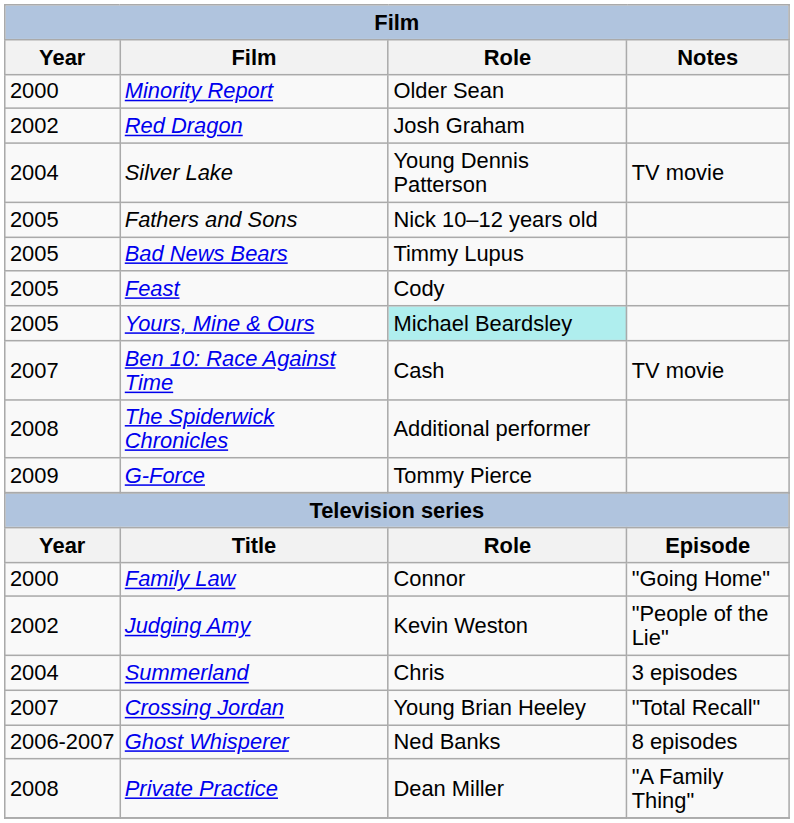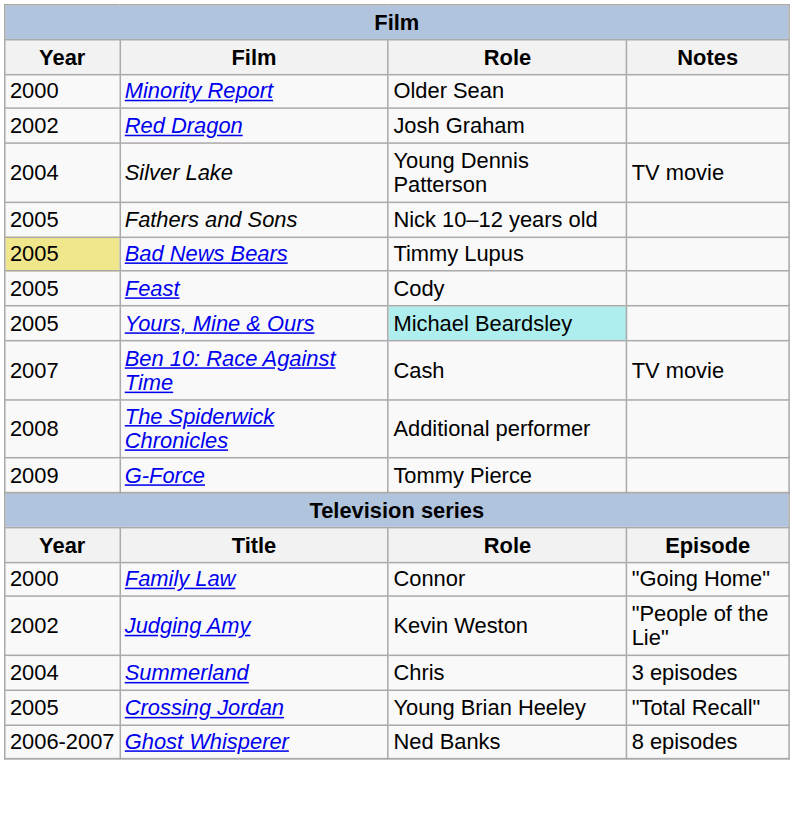 <table class="wikitable" style="font-size: 90%;">
 <tr>
 <th colspan="4" style="background: LightSteelBlue;">Film</th>
 </tr>
 <tr>
 <th align="center">Year</th>
 <th width="170">Film</th>
 <th width="150">Role</th>
 <th width="100">Notes</th>
 </tr>
 <tr>
 <td>2000</td>
 <td><em><a href='#'>Minority Report</a></em></td>
 <td>Older Sean</td>
 <td></td>
 </tr>
 <tr>
 <td>2002</td>
 <td><em><a href='#'>Red Dragon</a></em></td>
 <td>Josh Graham</td>
 <td></td>
 </tr>
 <tr>
 <td>2004</td>
 <td><em>Silver Lake</em></td>
 <td>Young Dennis Patterson</td>
 <td>TV movie</td>
 </tr>
 <tr>
 <td>2005</td>
 <td><em>Fathers and Sons</em></td>
 <td>Nick 10–12 years old</td>
 <td></td>
 </tr>
 <tr>
-<td>2005</td>
+<td style="background: khaki;">2005</td>
 <td><em><a href='#'>Bad News Bears</a></em></td>
 <td>Timmy Lupus</td>
 <td></td>
 </tr>
 <tr>
 <td>2005</td>
 <td><em><a href='#'>Feast</a></em></td>
 <td>Cody</td>
 <td></td>
 </tr>
 <tr>
 <td>2005</td>
 <td><em><a href='#'>Yours, Mine & Ours</a></em></td>
 <td style="background: paleturquoise;">Michael Beardsley</td>
 <td></td>
 </tr>
 <tr>
 <td>2007</td>
 <td><em><a href='#'>Ben 10: Race Against Time</a></em></td>
 <td>Cash</td>
 <td>TV movie</td>
 </tr>
 <tr>
 <td>2008</td>
 <td><em><a href='#'>The Spiderwick Chronicles</a></em></td>
 <td>Additional performer</td>
 <td></td>
 </tr>
 <tr>
 <td>2009</td>
 <td><em><a href='#'>G-Force</a></em></td>
 <td>Tommy Pierce</td>
 <td></td>
 </tr>
 <tr>
 </tr>
 <tr>
 <th colspan="4" style="background: LightSteelBlue;">Television series</th>
 </tr>
 <tr>
 <th>Year</th>
 <th>Title</th>
 <th>Role</th>
 <th>Episode</th>
 </tr>
 <tr>
 <td>2000</td>
 <td><em><a href='#'>Family Law</a></em></td>
 <td>Connor</td>
 <td>"Going Home"</td>
 </tr>
 <tr>
 <td>2002</td>
 <td><em><a href='#'>Judging Amy</a></em></td>
 <td>Kevin Weston</td>
 <td>"People of the Lie"</td>
 </tr>
 <tr>
 <td>2004</td>
 <td><em><a href='#'>Summerland</a></em></td>
 <td>Chris</td>
 <td>3 episodes</td>
 </tr>
 <tr>
-<td>2007</td>
+<td>2005</td>
 <td><em><a href='#'>Crossing Jordan</a></em></td>
 <td>Young Brian Heeley</td>
 <td>"Total Recall"</td>
 </tr>
 <tr>
 <td>2006-2007</td>
 <td><em><a href='#'>Ghost Whisperer</a></em></td>
 <td>Ned Banks</td>
 <td>8 episodes</td>
 </tr>
 <tr>
-<td>2008</td>
-<td><em><a href='#'>Private Practice</a></em></td>
-<td>Dean Miller</td>
-<td>"A Family Thing"</td>
-</tr>
-<tr>
 </tr>
 </table>
